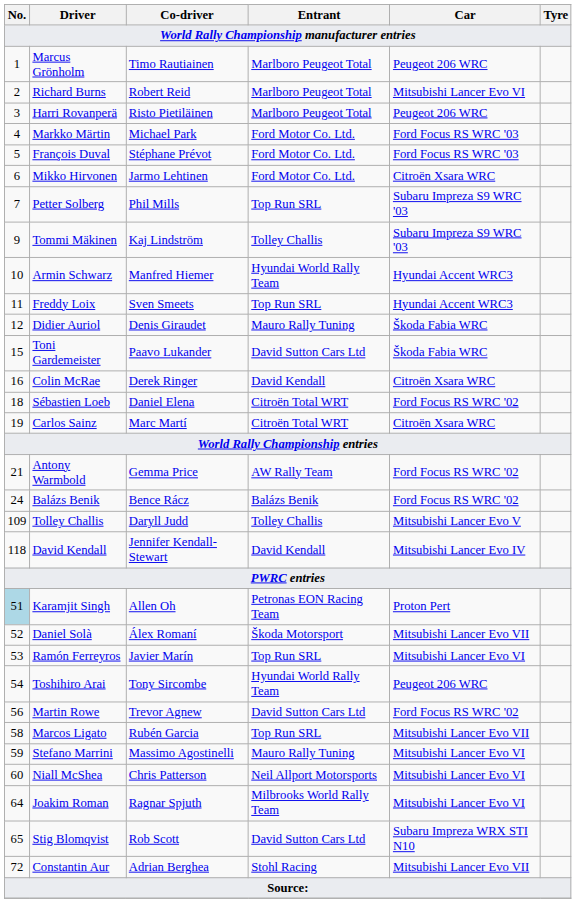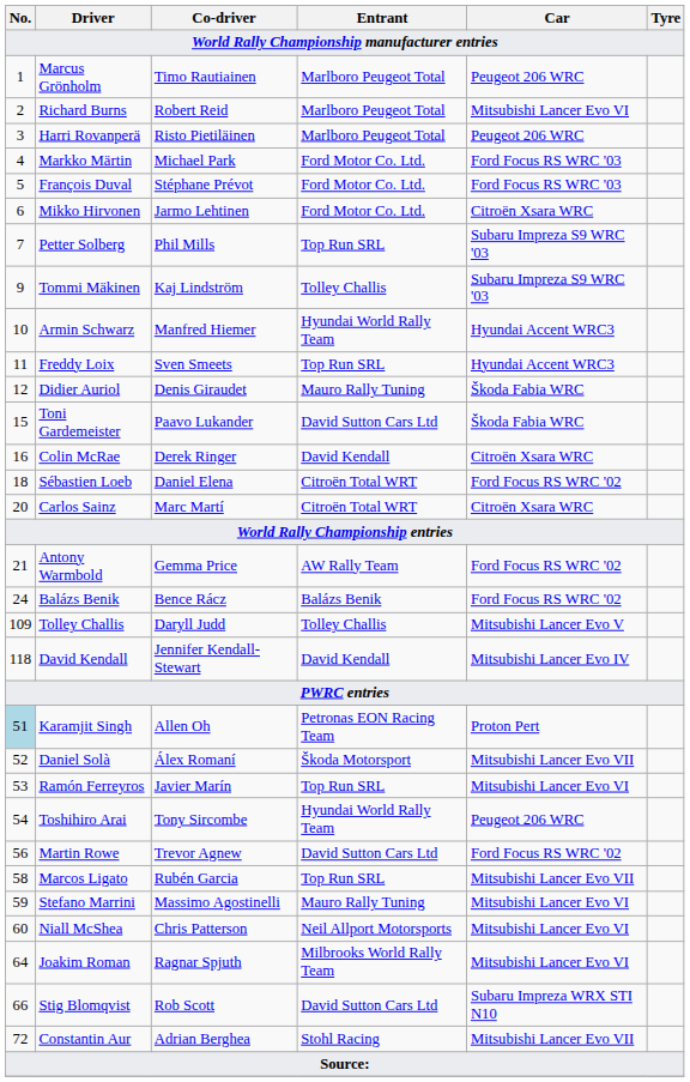 <table class="wikitable" style="font-size: 85%;">
 <tr>
 <th>No.</th>
 <th>Driver</th>
 <th>Co-driver</th>
 <th>Entrant</th>
 <th>Car</th>
 <th>Tyre</th>
 </tr>
 <tr>
 <td style="background-color:#EAECF0; text-align:center" colspan="6"><strong><em><a href='#'>World Rally Championship</a> manufacturer entries</em></strong></td>
 </tr>
 <tr>
 <td align="center">1</td>
 <td> <a href='#'>Marcus Grönholm</a></td>
 <td> <a href='#'>Timo Rautiainen</a></td>
 <td> <a href='#'>Marlboro Peugeot Total</a></td>
 <td><a href='#'>Peugeot 206 WRC</a></td>
 <td align="center"></td>
 </tr>
 <tr>
 <td align="center">2</td>
 <td> <a href='#'>Richard Burns</a></td>
 <td> <a href='#'>Robert Reid</a></td>
 <td> <a href='#'>Marlboro Peugeot Total</a></td>
 <td><a href='#'>Mitsubishi Lancer Evo VI</a></td>
 <td align="center"></td>
 </tr>
 <tr>
 <td align="center">3</td>
 <td> <a href='#'>Harri Rovanperä</a></td>
 <td> <a href='#'>Risto Pietiläinen</a></td>
 <td> <a href='#'>Marlboro Peugeot Total</a></td>
 <td><a href='#'>Peugeot 206 WRC</a></td>
 <td align="center"></td>
 </tr>
 <tr>
 <td align="center">4</td>
 <td> <a href='#'>Markko Märtin</a></td>
 <td> <a href='#'>Michael Park</a></td>
 <td> <a href='#'>Ford Motor Co. Ltd.</a></td>
 <td><a href='#'>Ford Focus RS WRC '03</a></td>
 <td align="center"></td>
 </tr>
 <tr>
 <td align="center">5</td>
 <td> <a href='#'>François Duval</a></td>
 <td> <a href='#'>Stéphane Prévot</a></td>
 <td> <a href='#'>Ford Motor Co. Ltd.</a></td>
 <td><a href='#'>Ford Focus RS WRC '03</a></td>
 <td align="center"></td>
 </tr>
 <tr>
 <td align="center">6</td>
 <td> <a href='#'>Mikko Hirvonen</a></td>
 <td> <a href='#'>Jarmo Lehtinen</a></td>
 <td> <a href='#'>Ford Motor Co. Ltd.</a></td>
 <td><a href='#'>Citroën Xsara WRC</a></td>
 <td align="center"></td>
 </tr>
 <tr>
 <td align="center">7</td>
 <td> <a href='#'>Petter Solberg</a></td>
 <td> <a href='#'>Phil Mills</a></td>
 <td> <a href='#'>Top Run SRL</a></td>
 <td><a href='#'>Subaru Impreza S9 WRC '03</a></td>
 <td align="center"></td>
 </tr>
 <tr>
 <td align="center">9</td>
 <td> <a href='#'>Tommi Mäkinen</a></td>
 <td> <a href='#'>Kaj Lindström</a></td>
 <td> <a href='#'>Tolley Challis</a></td>
 <td><a href='#'>Subaru Impreza S9 WRC '03</a></td>
 <td align="center"></td>
 </tr>
 <tr>
 <td align="center">10</td>
 <td> <a href='#'>Armin Schwarz</a></td>
 <td> <a href='#'>Manfred Hiemer</a></td>
 <td> <a href='#'>Hyundai World Rally Team</a></td>
 <td><a href='#'>Hyundai Accent WRC3</a></td>
 <td align="center"></td>
 </tr>
 <tr>
 <td align="center">11</td>
 <td> <a href='#'>Freddy Loix</a></td>
 <td> <a href='#'>Sven Smeets</a></td>
 <td> <a href='#'>Top Run SRL</a></td>
 <td><a href='#'>Hyundai Accent WRC3</a></td>
 <td align="center"></td>
 </tr>
 <tr>
 <td align="center">12</td>
 <td> <a href='#'>Didier Auriol</a></td>
 <td> <a href='#'>Denis Giraudet</a></td>
 <td> <a href='#'>Mauro Rally Tuning</a></td>
 <td><a href='#'>Škoda Fabia WRC</a></td>
 <td align="center"></td>
 </tr>
 <tr>
 <td align="center">15</td>
 <td> <a href='#'>Toni Gardemeister</a></td>
 <td> <a href='#'>Paavo Lukander</a></td>
 <td> <a href='#'>David Sutton Cars Ltd</a></td>
 <td><a href='#'>Škoda Fabia WRC</a></td>
 <td align="center"></td>
 </tr>
 <tr>
 <td align="center">16</td>
 <td> <a href='#'>Colin McRae</a></td>
 <td> <a href='#'>Derek Ringer</a></td>
 <td> <a href='#'>David Kendall</a></td>
 <td><a href='#'>Citroën Xsara WRC</a></td>
 <td align="center"></td>
 </tr>
 <tr>
 <td align="center">18</td>
 <td> <a href='#'>Sébastien Loeb</a></td>
 <td> <a href='#'>Daniel Elena</a></td>
 <td> <a href='#'>Citroën Total WRT</a></td>
 <td><a href='#'>Ford Focus RS WRC '02</a></td>
 <td align="center"></td>
 </tr>
 <tr>
-<td align="center">19</td>
+<td align="center">20</td>
 <td> <a href='#'>Carlos Sainz</a></td>
 <td> <a href='#'>Marc Martí</a></td>
 <td> <a href='#'>Citroën Total WRT</a></td>
 <td><a href='#'>Citroën Xsara WRC</a></td>
 <td align="center"></td>
 </tr>
 <tr>
 <td style="background-color:#EAECF0; text-align:center" colspan="6"><strong><em><a href='#'>World Rally Championship</a> entries</em></strong></td>
 </tr>
 <tr>
 <td align="center">21</td>
 <td> <a href='#'>Antony Warmbold</a></td>
 <td> <a href='#'>Gemma Price</a></td>
 <td> <a href='#'>AW Rally Team</a></td>
 <td><a href='#'>Ford Focus RS WRC '02</a></td>
 <td align="center"></td>
 </tr>
 <tr>
 <td align="center">24</td>
 <td> <a href='#'>Balázs Benik</a></td>
 <td> <a href='#'>Bence Rácz</a></td>
 <td> <a href='#'>Balázs Benik</a></td>
 <td><a href='#'>Ford Focus RS WRC '02</a></td>
 <td></td>
 </tr>
 <tr>
 <td align="center">109</td>
 <td> <a href='#'>Tolley Challis</a></td>
 <td> <a href='#'>Daryll Judd</a></td>
 <td> <a href='#'>Tolley Challis</a></td>
 <td><a href='#'>Mitsubishi Lancer Evo V</a></td>
 <td></td>
 </tr>
 <tr>
 <td align="center">118</td>
 <td> <a href='#'>David Kendall</a></td>
 <td> <a href='#'>Jennifer Kendall-Stewart</a></td>
 <td> <a href='#'>David Kendall</a></td>
 <td><a href='#'>Mitsubishi Lancer Evo IV</a></td>
 <td></td>
 </tr>
 <tr>
 <td style="background-color:#EAECF0; text-align:center" colspan="6"><strong><em><a href='#'>PWRC</a> entries</em></strong></td>
 </tr>
 <tr>
 <td align="center" style="background: lightblue;">51</td>
 <td> <a href='#'>Karamjit Singh</a></td>
 <td> <a href='#'>Allen Oh</a></td>
 <td> <a href='#'>Petronas EON Racing Team</a></td>
 <td><a href='#'>Proton Pert</a></td>
 <td></td>
 </tr>
 <tr>
 <td align="center">52</td>
 <td> <a href='#'>Daniel Solà</a></td>
 <td> <a href='#'>Álex Romaní</a></td>
 <td> <a href='#'>Škoda Motorsport</a></td>
 <td><a href='#'>Mitsubishi Lancer Evo VII</a></td>
 <td align="center"></td>
 </tr>
 <tr>
 <td align="center">53</td>
 <td> <a href='#'>Ramón Ferreyros</a></td>
 <td> <a href='#'>Javier Marín</a></td>
 <td> <a href='#'>Top Run SRL</a></td>
 <td><a href='#'>Mitsubishi Lancer Evo VI</a></td>
 <td></td>
 </tr>
 <tr>
 <td align="center">54</td>
 <td> <a href='#'>Toshihiro Arai</a></td>
 <td> <a href='#'>Tony Sircombe</a></td>
 <td> <a href='#'>Hyundai World Rally Team</a></td>
 <td><a href='#'>Peugeot 206 WRC</a></td>
 <td align="center"></td>
 </tr>
 <tr>
 <td align="center">56</td>
 <td> <a href='#'>Martin Rowe</a></td>
 <td> <a href='#'>Trevor Agnew</a></td>
 <td> <a href='#'>David Sutton Cars Ltd</a></td>
 <td><a href='#'>Ford Focus RS WRC '02</a></td>
 <td></td>
 </tr>
 <tr>
 <td align="center">58</td>
 <td> <a href='#'>Marcos Ligato</a></td>
 <td> <a href='#'>Rubén Garcia</a></td>
 <td> <a href='#'>Top Run SRL</a></td>
 <td><a href='#'>Mitsubishi Lancer Evo VII</a></td>
 <td align="center"></td>
 </tr>
 <tr>
 <td align="center">59</td>
 <td> <a href='#'>Stefano Marrini</a></td>
 <td> <a href='#'>Massimo Agostinelli</a></td>
 <td> <a href='#'>Mauro Rally Tuning</a></td>
 <td><a href='#'>Mitsubishi Lancer Evo VI</a></td>
 <td></td>
 </tr>
 <tr>
 <td align="center">60</td>
 <td> <a href='#'>Niall McShea</a></td>
 <td> <a href='#'>Chris Patterson</a></td>
 <td> <a href='#'>Neil Allport Motorsports</a></td>
 <td><a href='#'>Mitsubishi Lancer Evo VI</a></td>
 <td align="center"></td>
 </tr>
 <tr>
 <td align="center">64</td>
 <td> <a href='#'>Joakim Roman</a></td>
 <td> <a href='#'>Ragnar Spjuth</a></td>
 <td> <a href='#'>Milbrooks World Rally Team</a></td>
 <td><a href='#'>Mitsubishi Lancer Evo VI</a></td>
 <td></td>
 </tr>
 <tr>
-<td align="center">65</td>
+<td align="center">66</td>
 <td> <a href='#'>Stig Blomqvist</a></td>
 <td> <a href='#'>Rob Scott</a></td>
 <td> <a href='#'>David Sutton Cars Ltd</a></td>
 <td><a href='#'>Subaru Impreza WRX STI N10</a></td>
 <td></td>
 </tr>
 <tr>
 <td align="center">72</td>
 <td> <a href='#'>Constantin Aur</a></td>
 <td> <a href='#'>Adrian Berghea</a></td>
 <td> <a href='#'>Stohl Racing</a></td>
 <td><a href='#'>Mitsubishi Lancer Evo VII</a></td>
 <td></td>
 </tr>
 <tr>
 <td style="background-color:#EAECF0; text-align:center" colspan="6"><strong>Source:</strong></td>
 </tr>
 <tr>
 </tr>
 </table>
